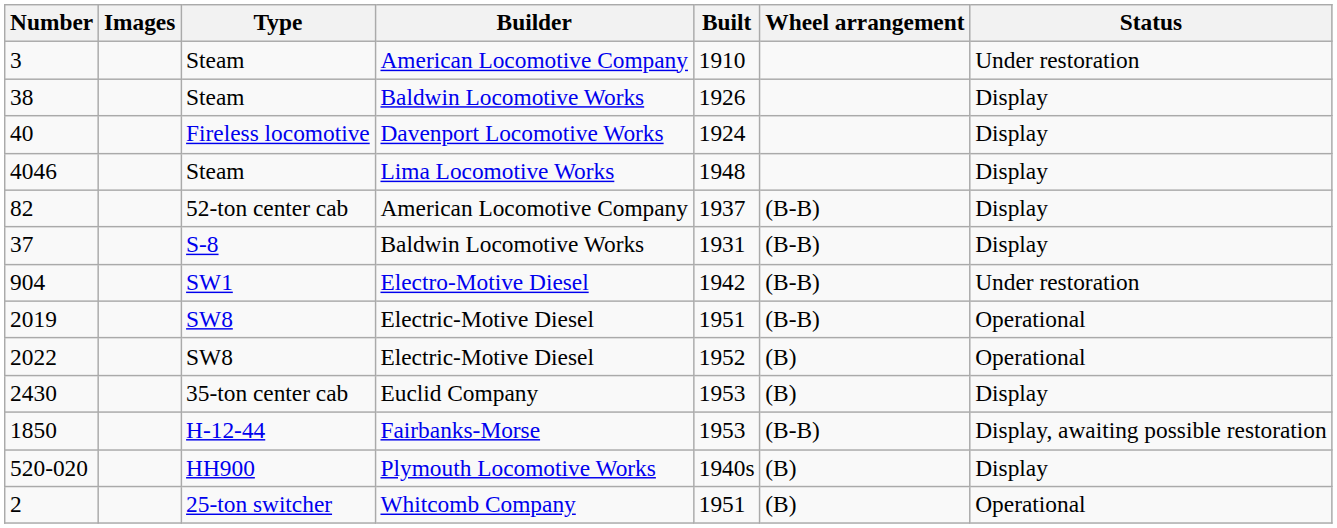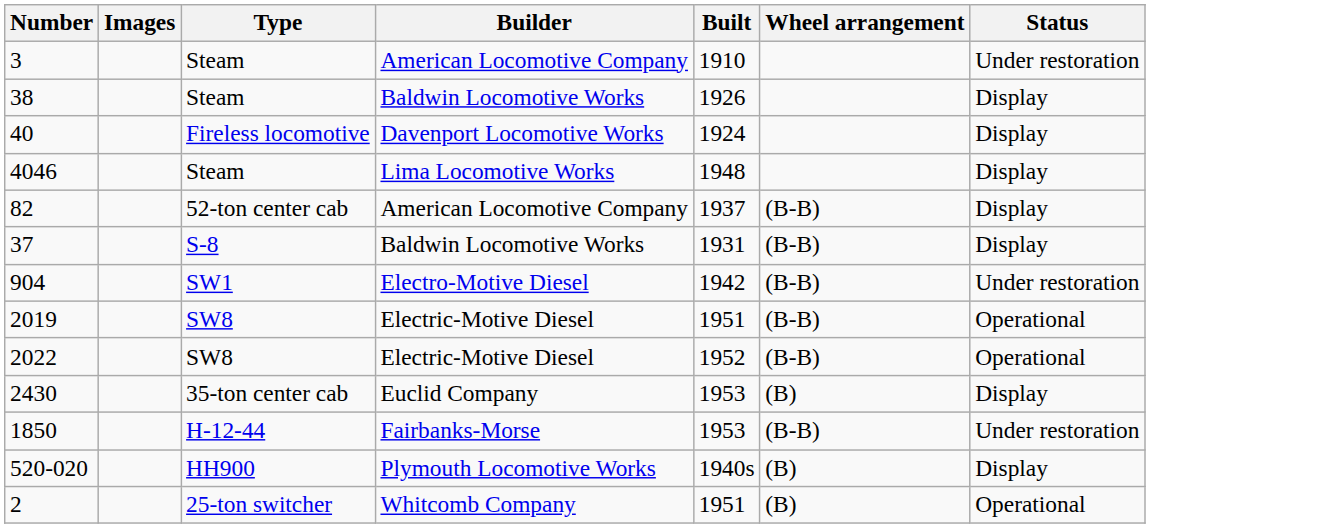 <table class="wikitable">
 <tr>
 <th>Number</th>
 <th>Images</th>
 <th>Type</th>
 <th>Builder</th>
 <th>Built</th>
 <th>Wheel arrangement</th>
 <th>Status</th>
 </tr>
 <tr>
 <td>3</td>
 <td></td>
 <td>Steam</td>
 <td><a href='#'>American Locomotive Company</a></td>
 <td>1910</td>
 <td></td>
 <td>Under restoration</td>
 </tr>
 <tr>
 <td>38</td>
 <td></td>
 <td>Steam</td>
 <td><a href='#'>Baldwin Locomotive Works</a></td>
 <td>1926</td>
 <td></td>
 <td>Display</td>
 </tr>
 <tr>
 <td>40</td>
 <td></td>
 <td><a href='#'>Fireless locomotive</a></td>
 <td><a href='#'>Davenport Locomotive Works</a></td>
 <td>1924</td>
 <td></td>
 <td>Display</td>
 </tr>
 <tr>
 <td>4046</td>
 <td></td>
 <td>Steam</td>
 <td><a href='#'>Lima Locomotive Works</a></td>
 <td>1948</td>
 <td></td>
 <td>Display</td>
 </tr>
 <tr>
 <td>82</td>
 <td></td>
 <td>52-ton center cab</td>
 <td>American Locomotive Company</td>
 <td>1937</td>
 <td>(B-B)</td>
 <td>Display</td>
 </tr>
 <tr>
 <td>37</td>
 <td></td>
 <td><a href='#'>S-8</a></td>
 <td>Baldwin Locomotive Works</td>
 <td>1931</td>
 <td>(B-B)</td>
 <td>Display</td>
 </tr>
 <tr>
 <td>904</td>
 <td></td>
 <td><a href='#'>SW1</a></td>
 <td><a href='#'>Electro-Motive Diesel</a></td>
 <td>1942</td>
 <td>(B-B)</td>
 <td>Under restoration</td>
 </tr>
 <tr>
 <td>2019</td>
 <td></td>
 <td><a href='#'>SW8</a></td>
 <td>Electric-Motive Diesel</td>
 <td>1951</td>
 <td>(B-B)</td>
 <td>Operational</td>
 </tr>
 <tr>
 <td>2022</td>
 <td></td>
 <td>SW8</td>
 <td>Electric-Motive Diesel</td>
 <td>1952</td>
-<td>(B)</td>
+<td>(B-B)</td>
 <td>Operational</td>
 </tr>
 <tr>
 <td>2430</td>
 <td></td>
 <td>35-ton center cab</td>
 <td>Euclid Company</td>
 <td>1953</td>
 <td>(B)</td>
 <td>Display</td>
 </tr>
 <tr>
 <td>1850</td>
 <td></td>
 <td><a href='#'>H-12-44</a></td>
 <td><a href='#'>Fairbanks-Morse</a></td>
 <td>1953</td>
 <td>(B-B)</td>
-<td>Display, awaiting possible restoration</td>
+<td>Under restoration</td>
 </tr>
 <tr>
 <td>520-020</td>
 <td></td>
 <td><a href='#'>HH900</a></td>
 <td><a href='#'>Plymouth Locomotive Works</a></td>
 <td>1940s</td>
 <td>(B)</td>
 <td>Display</td>
 </tr>
 <tr>
 <td>2</td>
 <td></td>
 <td><a href='#'>25-ton switcher</a></td>
 <td><a href='#'>Whitcomb Company</a></td>
 <td>1951</td>
 <td>(B)</td>
 <td>Operational</td>
 </tr>
 </table>
